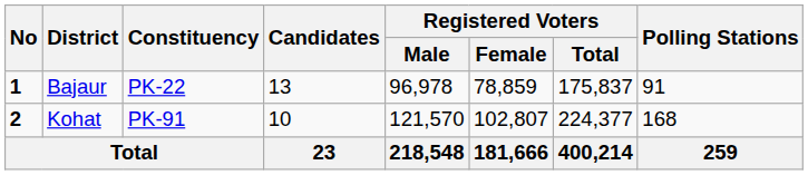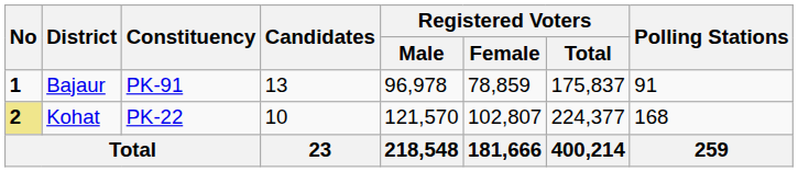 <table class="wikitable">
 <tr>
 <th rowspan="2">No</th>
 <th rowspan="2">District</th>
 <th rowspan="2">Constituency</th>
 <th rowspan="2">Candidates</th>
 <th colspan="3">Registered Voters</th>
 <th rowspan="2">Polling Stations</th>
 </tr>
 <tr>
 <th>Male</th>
 <th>Female</th>
 <th>Total</th>
 </tr>
 <tr>
 <td><strong>1</strong></td>
 <td><a href='#'>Bajaur</a></td>
-<td><a href='#'>PK-22</a></td>
+<td><a href='#'>PK-91</a></td>
 <td>13</td>
 <td>96,978</td>
 <td>78,859</td>
 <td>175,837</td>
 <td>91</td>
 </tr>
 <tr>
-<td><strong>2</strong></td>
+<td style="background: khaki;"><strong>2</strong></td>
 <td><a href='#'>Kohat</a></td>
-<td><a href='#'>PK-91</a></td>
+<td><a href='#'>PK-22</a></td>
 <td>10</td>
 <td>121,570</td>
 <td>102,807</td>
 <td>224,377</td>
 <td>168</td>
 </tr>
 <tr>
 <th colspan="3">Total</th>
 <th>23</th>
 <th>218,548</th>
 <th>181,666</th>
 <th>400,214</th>
 <th>259</th>
 </tr>
 </table>
